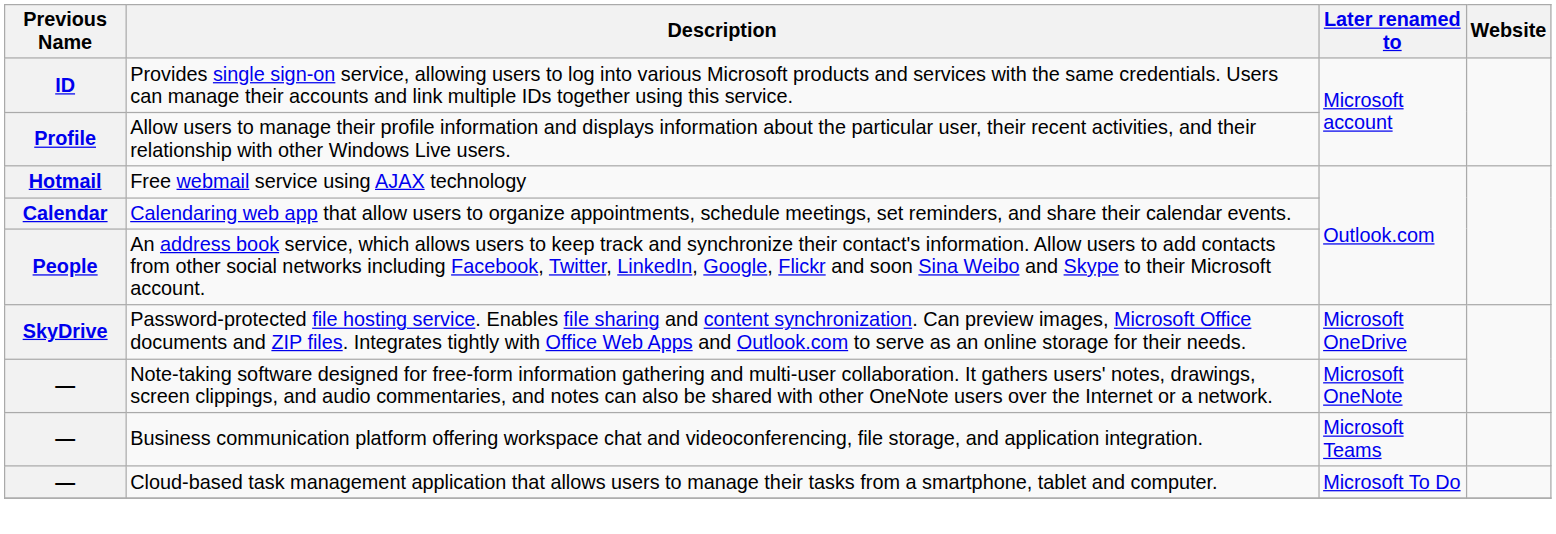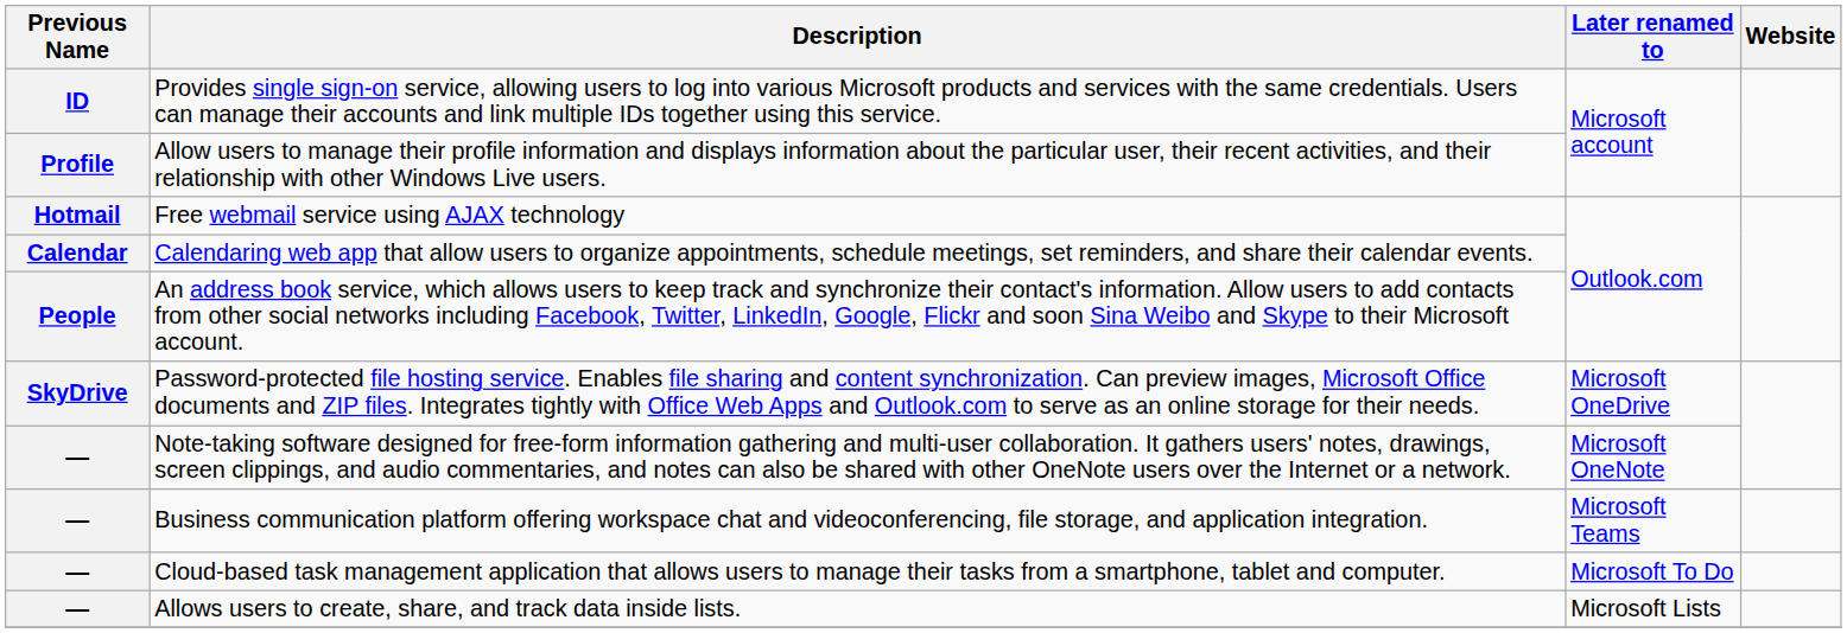 <table class="wikitable plainrowheaders">
 <tr>
 <th>Previous Name</th>
 <th>Description</th>
 <th><a href='#'>Later renamed to</a></th>
 <th>Website</th>
 </tr>
 <tr>
 <th scope="row"><a href='#'>ID</a></th>
 <td>Provides <a href='#'>single sign-on</a> service, allowing users to log into various Microsoft products and services with the same credentials. Users can manage their accounts and link multiple IDs together using this service.</td>
 <td rowspan="2"><a href='#'>Microsoft account</a></td>
 <td rowspan="2"></td>
 </tr>
 <tr>
 <th scope="row"><a href='#'>Profile</a></th>
 <td>Allow users to manage their profile information and displays information about the particular user, their recent activities, and their relationship with other Windows Live users.</td>
 </tr>
 <tr>
 <th scope="row"><a href='#'>Hotmail</a></th>
 <td>Free <a href='#'>webmail</a> service using <a href='#'>AJAX</a> technology</td>
 <td rowspan="3"><a href='#'>Outlook.com</a></td>
 <td rowspan="3"></td>
 </tr>
 <tr>
 <th scope="row"><a href='#'>Calendar</a></th>
 <td><a href='#'>Calendaring web app</a> that allow users to organize appointments, schedule meetings, set reminders, and share their calendar events.</td>
 </tr>
 <tr>
 <th scope="row"><a href='#'>People</a></th>
 <td>An <a href='#'>address book</a> service, which allows users to keep track and synchronize their contact's information. Allow users to add contacts from other social networks including <a href='#'>Facebook</a>, <a href='#'>Twitter</a>, <a href='#'>LinkedIn</a>, <a href='#'>Google</a>, <a href='#'>Flickr</a> and soon <a href='#'>Sina Weibo</a> and <a href='#'>Skype</a> to their Microsoft account.</td>
 </tr>
 <tr>
 <th scope="row"><a href='#'>SkyDrive</a></th>
 <td>Password-protected <a href='#'>file hosting service</a>. Enables <a href='#'>file sharing</a> and <a href='#'>content synchronization</a>. Can preview images, <a href='#'>Microsoft Office</a> documents and <a href='#'>ZIP files</a>. Integrates tightly with <a href='#'>Office Web Apps</a> and <a href='#'>Outlook.com</a> to serve as an online storage for their needs.</td>
 <td><a href='#'>Microsoft OneDrive</a></td>
 <td rowspan="2"></td>
 </tr>
 <tr>
 <th scope="row">—</th>
 <td>Note-taking software designed for free-form information gathering and multi-user collaboration. It gathers users' notes, drawings, screen clippings, and audio commentaries, and notes can also be shared with other OneNote users over the Internet or a network.</td>
 <td><a href='#'>Microsoft OneNote</a></td>
 </tr>
 <tr>
 <th scope="row">—</th>
 <td>Business communication platform offering workspace chat and videoconferencing, file storage, and application integration.</td>
 <td><a href='#'>Microsoft Teams</a></td>
 <td></td>
 </tr>
 <tr>
 <th scope="row">—</th>
 <td>Cloud-based task management application that allows users to manage their tasks from a smartphone, tablet and computer.</td>
 <td><a href='#'>Microsoft To Do</a></td>
 <td></td>
 </tr>
 <tr>
+<th scope="row">—</th>
+<td>Allows users to create, share, and track data inside lists.</td>
+<td>Microsoft Lists</td>
+<td></td>
+</tr>
+<tr>
 </tr>
 </table>
